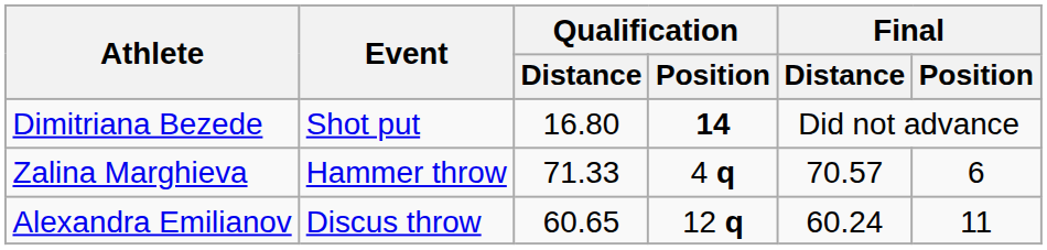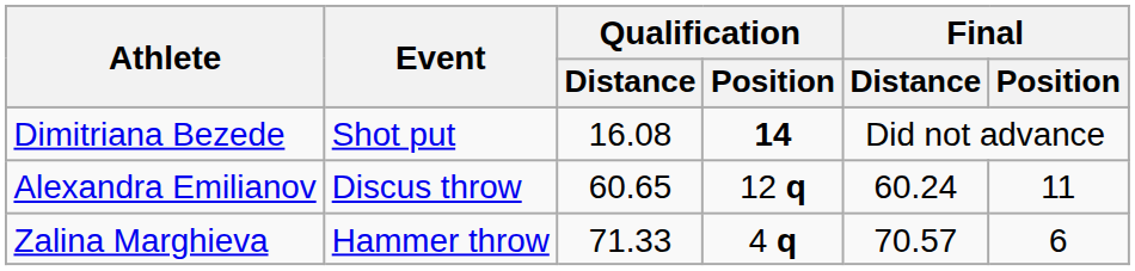 <table class=wikitable style=font-size:90%>
 <tr>
 <th rowspan=2>Athlete</th>
 <th rowspan=2>Event</th>
 <th colspan=2>Qualification</th>
 <th colspan=2>Final</th>
 </tr>
 <tr style=font-size:95%>
 <th>Distance</th>
 <th>Position</th>
 <th>Distance</th>
 <th>Position</th>
 </tr>
 <tr align=center>
 <td align=left><a href='#'>Dimitriana Bezede</a></td>
 <td align=left><a href='#'>Shot put</a></td>
-<td>16.80</td>
+<td>16.08</td>
 <td><strong>14</strong></td>
 <td colspan=2>Did not advance</td>
+</tr>
+<tr align=center>
+<td align=left><a href='#'>Alexandra Emilianov</a></td>
+<td align=left><a href='#'>Discus throw</a></td>
+<td>60.65</td>
+<td>12 <strong>q</strong></td>
+<td>60.24</td>
+<td>11</td>
 </tr>
 <tr align=center>
 <td align=left><a href='#'>Zalina Marghieva</a></td>
 <td align=left><a href='#'>Hammer throw</a></td>
 <td>71.33</td>
 <td>4 <strong>q</strong></td>
 <td>70.57</td>
 <td>6</td>
 </tr>
-<tr align=center>
-<td align=left><a href='#'>Alexandra Emilianov</a></td>
-<td align=left><a href='#'>Discus throw</a></td>
-<td>60.65</td>
-<td>12 <strong>q</strong></td>
-<td>60.24</td>
-<td>11</td>
-</tr>
 </table>
